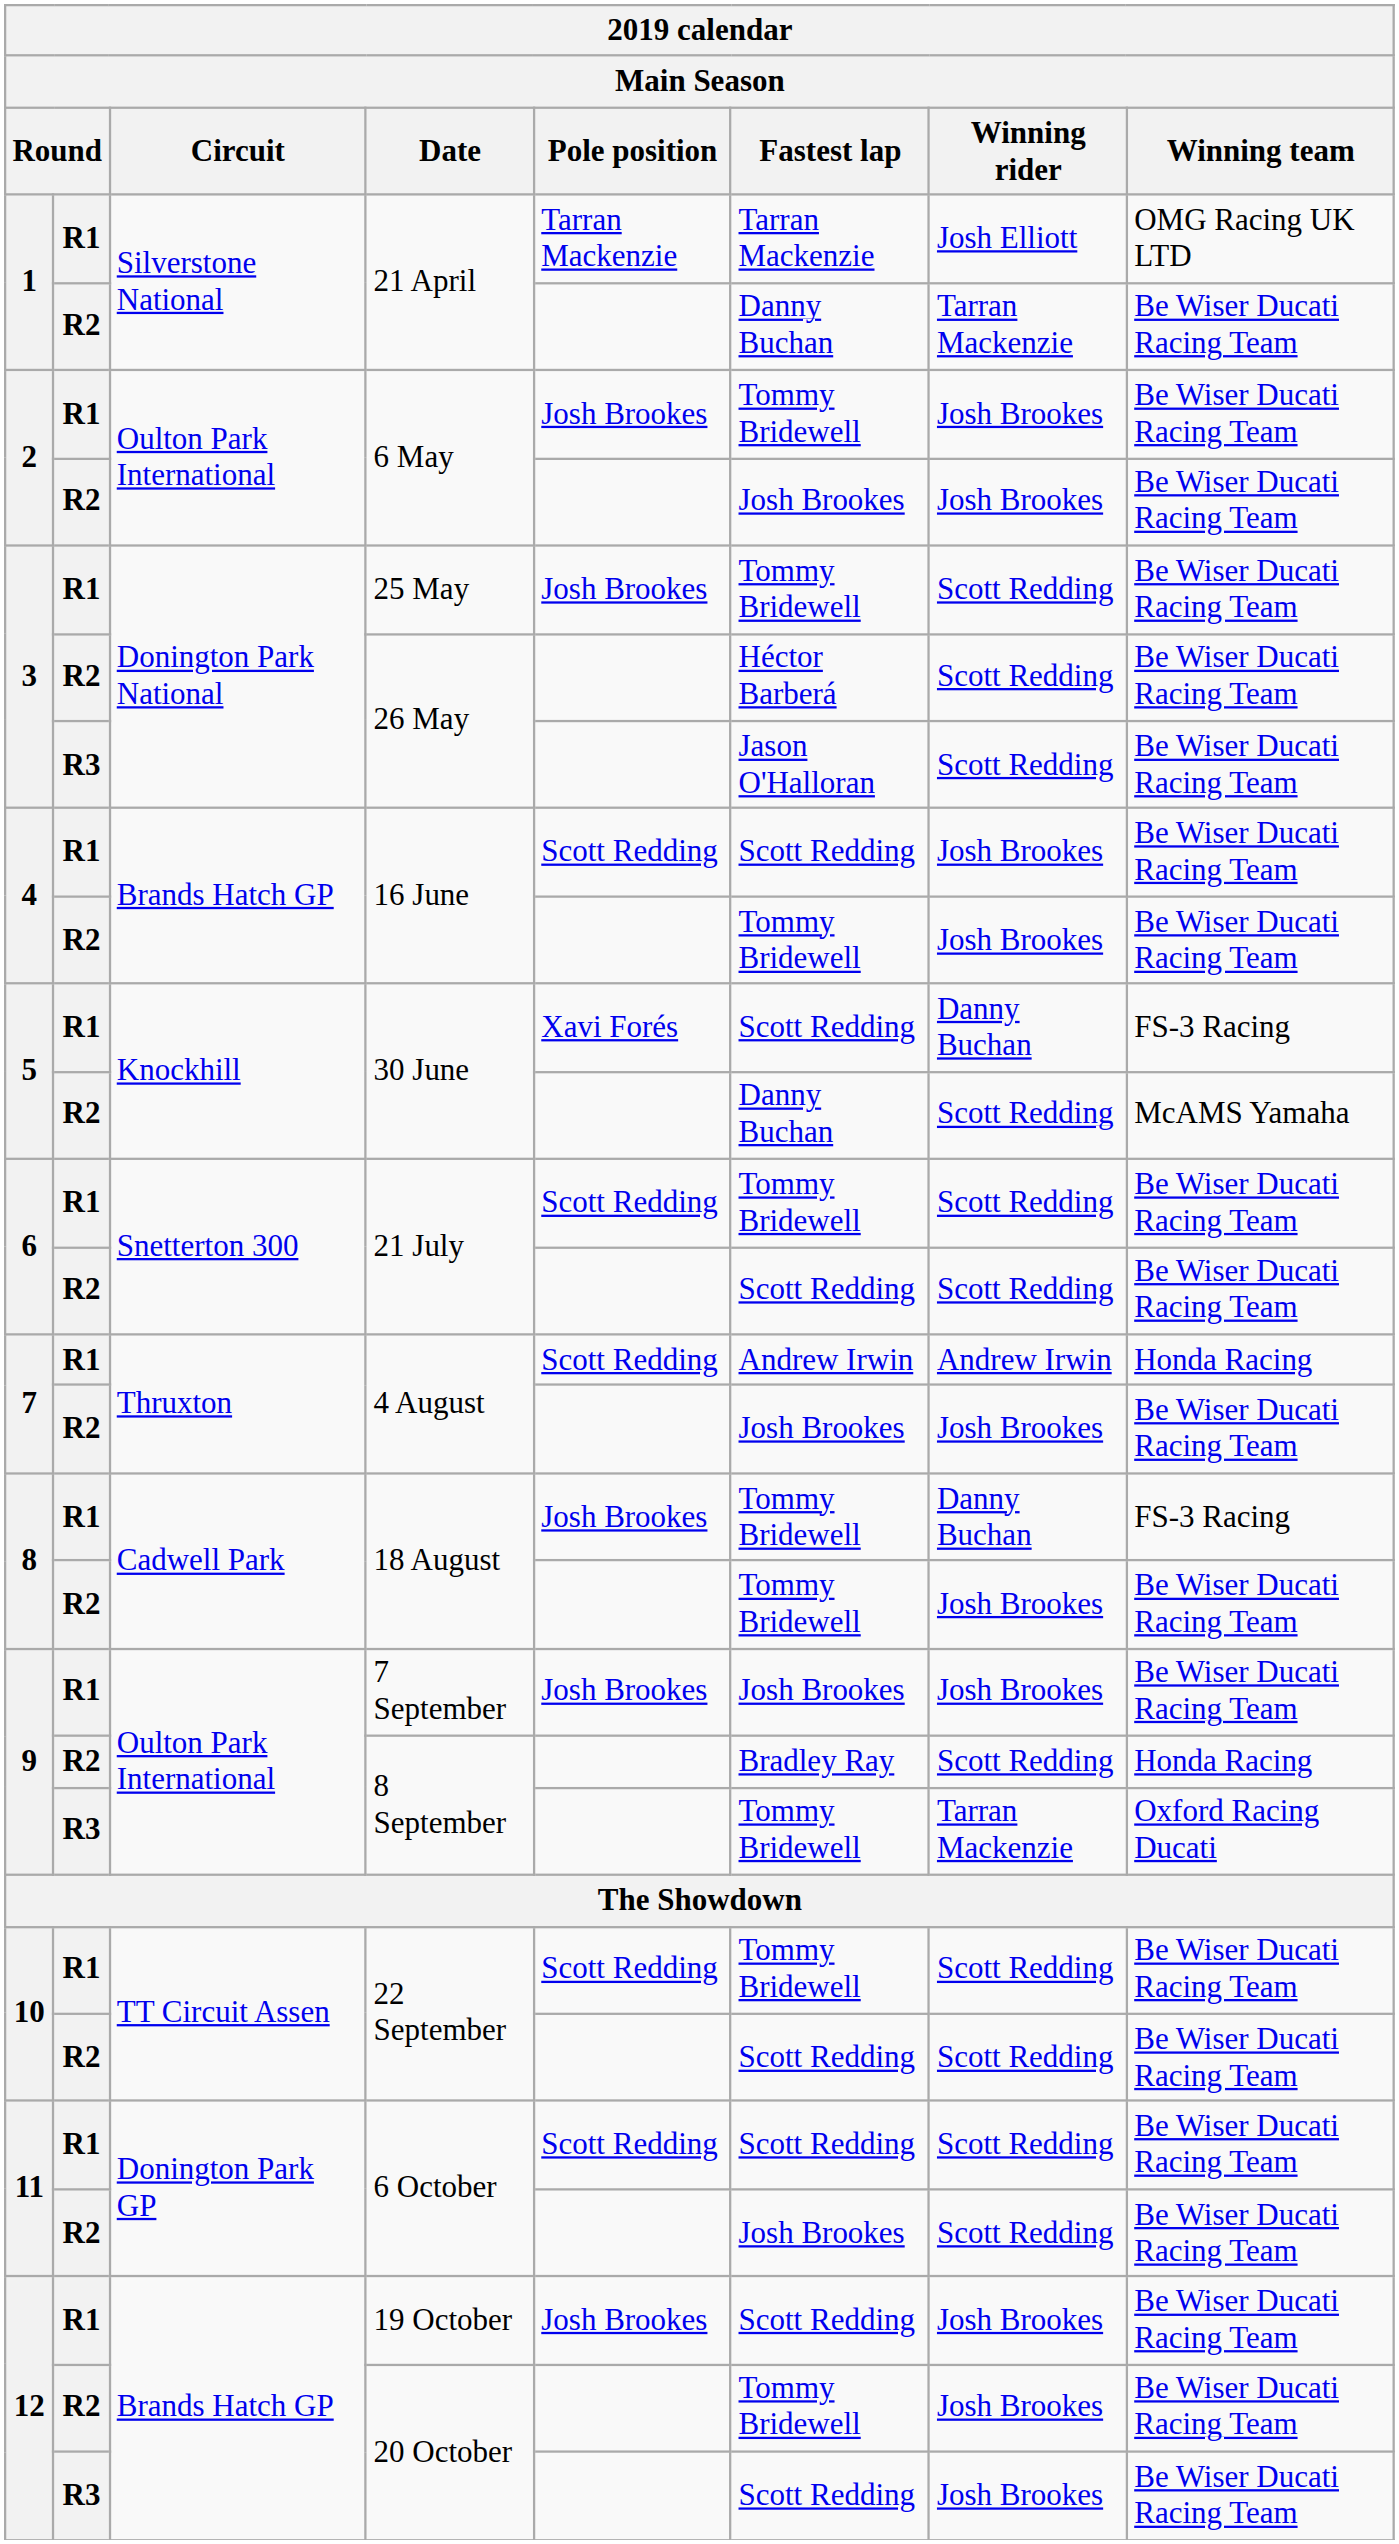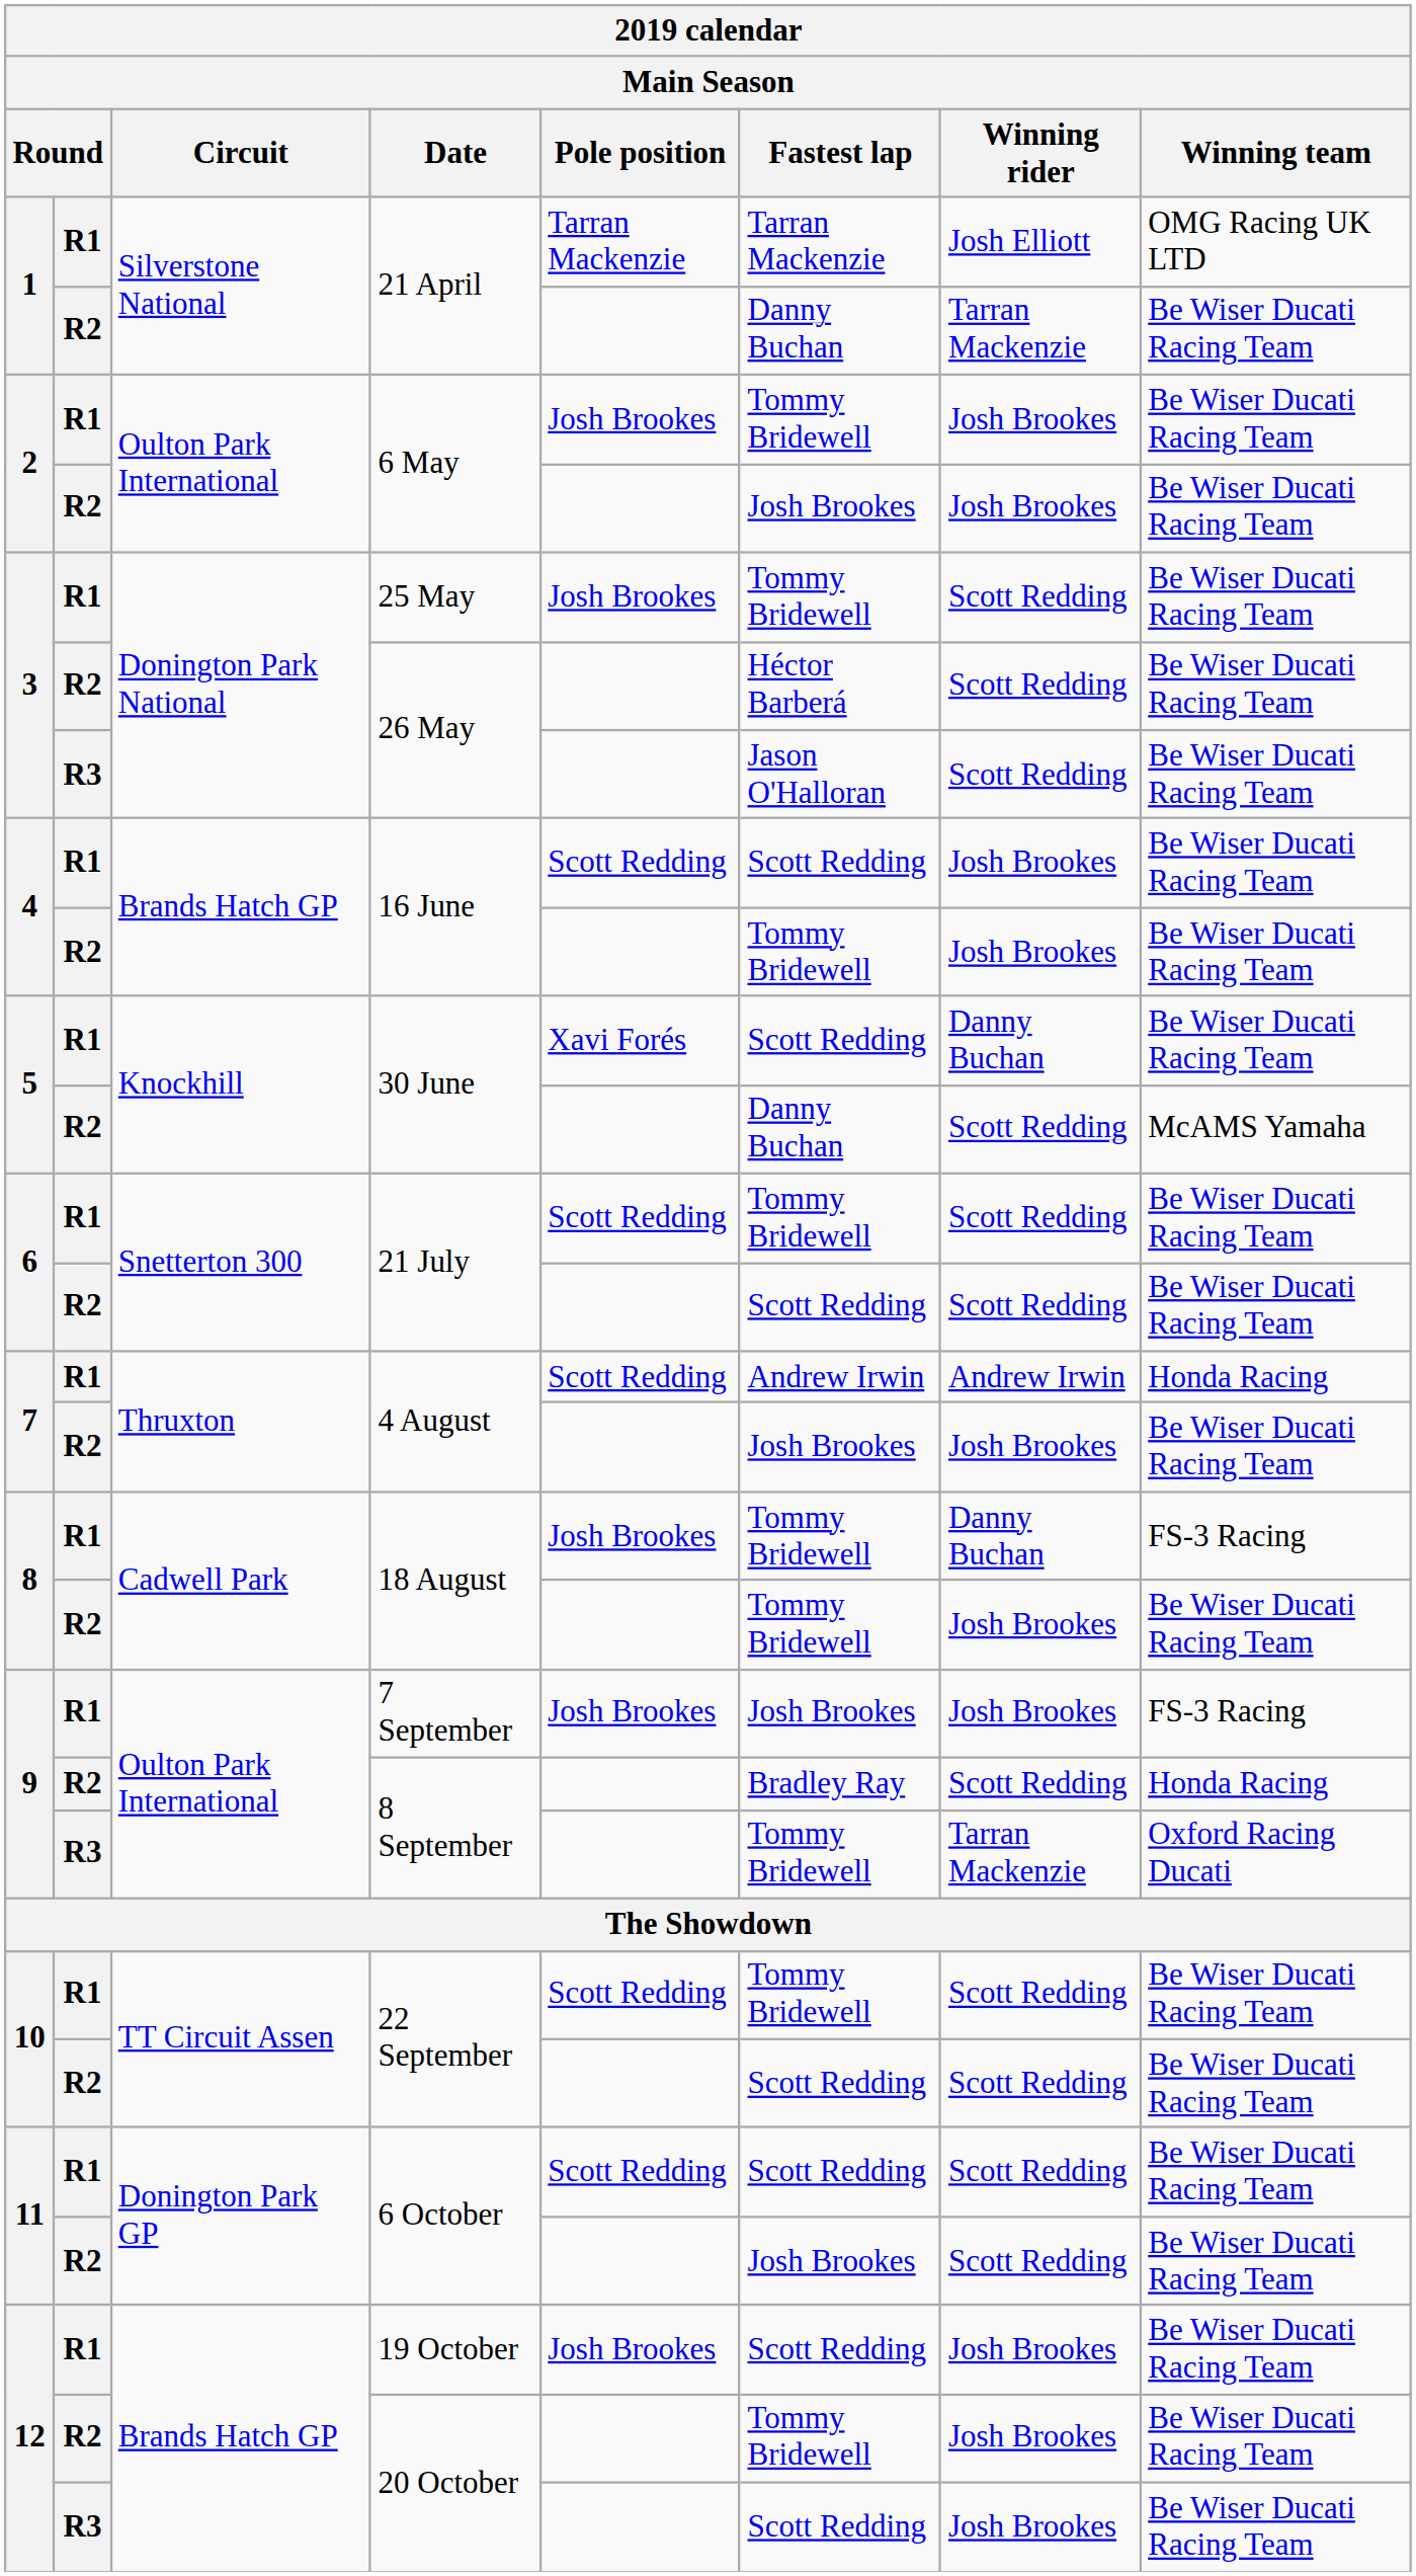 <table class="wikitable" style="font-size: 85%">
 <tr>
 <th colspan=8>2019 calendar</th>
 </tr>
 <tr>
 <th colspan=8>Main Season</th>
 </tr>
 <tr>
 <th colspan=2>Round</th>
 <th>Circuit</th>
 <th>Date</th>
 <th>Pole position</th>
 <th>Fastest lap</th>
 <th>Winning rider</th>
 <th>Winning team</th>
 </tr>
 <tr>
 <th rowspan=2>1</th>
 <th>R1</th>
 <td rowspan=2> <a href='#'>Silverstone National</a></td>
 <td rowspan=2>21 April</td>
 <td> <a href='#'>Tarran Mackenzie</a></td>
 <td> <a href='#'>Tarran Mackenzie</a></td>
 <td> <a href='#'>Josh Elliott</a></td>
 <td>OMG Racing UK LTD</td>
 </tr>
 <tr>
 <th>R2</th>
 <td></td>
 <td> <a href='#'>Danny Buchan</a></td>
 <td> <a href='#'>Tarran Mackenzie</a></td>
 <td><a href='#'>Be Wiser Ducati Racing Team</a></td>
 </tr>
 <tr>
 <th rowspan=2>2</th>
 <th>R1</th>
 <td rowspan=2> <a href='#'>Oulton Park International</a></td>
 <td rowspan=2>6 May</td>
 <td> <a href='#'>Josh Brookes</a></td>
 <td> <a href='#'>Tommy Bridewell</a></td>
 <td> <a href='#'>Josh Brookes</a></td>
 <td><a href='#'>Be Wiser Ducati Racing Team</a></td>
 </tr>
 <tr>
 <th>R2</th>
 <td></td>
 <td> <a href='#'>Josh Brookes</a></td>
 <td> <a href='#'>Josh Brookes</a></td>
 <td><a href='#'>Be Wiser Ducati Racing Team</a></td>
 </tr>
 <tr>
 <th rowspan=3>3</th>
 <th>R1</th>
 <td rowspan=3> <a href='#'>Donington Park National</a></td>
 <td>25 May</td>
 <td> <a href='#'>Josh Brookes</a></td>
 <td> <a href='#'>Tommy Bridewell</a></td>
 <td> <a href='#'>Scott Redding</a></td>
 <td><a href='#'>Be Wiser Ducati Racing Team</a></td>
 </tr>
 <tr>
 <th>R2</th>
 <td rowspan=2>26 May</td>
 <td></td>
 <td> <a href='#'>Héctor Barberá</a></td>
 <td> <a href='#'>Scott Redding</a></td>
 <td><a href='#'>Be Wiser Ducati Racing Team</a></td>
 </tr>
 <tr>
 <th>R3</th>
 <td></td>
 <td> <a href='#'>Jason O'Halloran</a></td>
 <td> <a href='#'>Scott Redding</a></td>
 <td><a href='#'>Be Wiser Ducati Racing Team</a></td>
 </tr>
 <tr>
 <th rowspan=2>4</th>
 <th>R1</th>
 <td rowspan=2> <a href='#'>Brands Hatch GP</a></td>
 <td rowspan=2>16 June</td>
 <td> <a href='#'>Scott Redding</a></td>
 <td> <a href='#'>Scott Redding</a></td>
 <td> <a href='#'>Josh Brookes</a></td>
 <td><a href='#'>Be Wiser Ducati Racing Team</a></td>
 </tr>
 <tr>
 <th>R2</th>
 <td></td>
 <td> <a href='#'>Tommy Bridewell</a></td>
 <td> <a href='#'>Josh Brookes</a></td>
 <td><a href='#'>Be Wiser Ducati Racing Team</a></td>
 </tr>
 <tr>
 <th rowspan=2>5</th>
 <th>R1</th>
 <td rowspan=2> <a href='#'>Knockhill</a></td>
 <td rowspan=2>30 June</td>
 <td> <a href='#'>Xavi Forés</a></td>
 <td> <a href='#'>Scott Redding</a></td>
 <td> <a href='#'>Danny Buchan</a></td>
-<td>FS-3 Racing</td>
+<td><a href='#'>Be Wiser Ducati Racing Team</a></td>
 </tr>
 <tr>
 <th>R2</th>
 <td></td>
 <td> <a href='#'>Danny Buchan</a></td>
 <td> <a href='#'>Scott Redding</a></td>
 <td>McAMS Yamaha</td>
 </tr>
 <tr>
 <th rowspan=2>6</th>
 <th>R1</th>
 <td rowspan=2> <a href='#'>Snetterton 300</a></td>
 <td rowspan=2>21 July</td>
 <td> <a href='#'>Scott Redding</a></td>
 <td> <a href='#'>Tommy Bridewell</a></td>
 <td> <a href='#'>Scott Redding</a></td>
 <td><a href='#'>Be Wiser Ducati Racing Team</a></td>
 </tr>
 <tr>
 <th>R2</th>
 <td></td>
 <td> <a href='#'>Scott Redding</a></td>
 <td> <a href='#'>Scott Redding</a></td>
 <td><a href='#'>Be Wiser Ducati Racing Team</a></td>
 </tr>
 <tr>
 <th rowspan=2>7</th>
 <th>R1</th>
 <td rowspan=2> <a href='#'>Thruxton</a></td>
 <td rowspan=2>4 August</td>
 <td> <a href='#'>Scott Redding</a></td>
 <td> <a href='#'>Andrew Irwin</a></td>
 <td> <a href='#'>Andrew Irwin</a></td>
 <td><a href='#'>Honda Racing</a></td>
 </tr>
 <tr>
 <th>R2</th>
 <td></td>
 <td> <a href='#'>Josh Brookes</a></td>
 <td> <a href='#'>Josh Brookes</a></td>
 <td><a href='#'>Be Wiser Ducati Racing Team</a></td>
 </tr>
 <tr>
 <th rowspan=2>8</th>
 <th>R1</th>
 <td rowspan=2> <a href='#'>Cadwell Park</a></td>
 <td rowspan=2>18 August</td>
 <td> <a href='#'>Josh Brookes</a></td>
 <td> <a href='#'>Tommy Bridewell</a></td>
 <td> <a href='#'>Danny Buchan</a></td>
 <td>FS-3 Racing</td>
 </tr>
 <tr>
 <th>R2</th>
 <td></td>
 <td> <a href='#'>Tommy Bridewell</a></td>
 <td> <a href='#'>Josh Brookes</a></td>
 <td><a href='#'>Be Wiser Ducati Racing Team</a></td>
 </tr>
 <tr>
 <th rowspan="3">9</th>
 <th>R1</th>
 <td rowspan="3"> <a href='#'>Oulton Park International</a></td>
 <td>7 September</td>
 <td> <a href='#'>Josh Brookes</a></td>
 <td> <a href='#'>Josh Brookes</a></td>
 <td> <a href='#'>Josh Brookes</a></td>
-<td><a href='#'>Be Wiser Ducati Racing Team</a></td>
+<td>FS-3 Racing</td>
 </tr>
 <tr>
 <th>R2</th>
 <td rowspan=2>8 September</td>
 <td></td>
 <td> <a href='#'>Bradley Ray</a></td>
 <td> <a href='#'>Scott Redding</a></td>
 <td><a href='#'>Honda Racing</a></td>
 </tr>
 <tr>
 <th>R3</th>
 <td></td>
 <td> <a href='#'>Tommy Bridewell</a></td>
 <td> <a href='#'>Tarran Mackenzie</a></td>
 <td><a href='#'>Oxford Racing Ducati</a></td>
 </tr>
 <tr>
 <th colspan=8>The Showdown</th>
 </tr>
 <tr>
 <th rowspan=2>10</th>
 <th>R1</th>
 <td rowspan=2> <a href='#'>TT Circuit Assen</a></td>
 <td rowspan=2>22 September</td>
 <td> <a href='#'>Scott Redding</a></td>
 <td> <a href='#'>Tommy Bridewell</a></td>
 <td> <a href='#'>Scott Redding</a></td>
 <td><a href='#'>Be Wiser Ducati Racing Team</a></td>
 </tr>
 <tr>
 <th>R2</th>
 <td></td>
 <td> <a href='#'>Scott Redding</a></td>
 <td> <a href='#'>Scott Redding</a></td>
 <td><a href='#'>Be Wiser Ducati Racing Team</a></td>
 </tr>
 <tr>
 <th rowspan=2>11</th>
 <th>R1</th>
 <td rowspan=2> <a href='#'>Donington Park GP</a></td>
 <td rowspan=2>6 October</td>
 <td> <a href='#'>Scott Redding</a></td>
 <td> <a href='#'>Scott Redding</a></td>
 <td> <a href='#'>Scott Redding</a></td>
 <td><a href='#'>Be Wiser Ducati Racing Team</a></td>
 </tr>
 <tr>
 <th>R2</th>
 <td></td>
 <td> <a href='#'>Josh Brookes</a></td>
 <td> <a href='#'>Scott Redding</a></td>
 <td><a href='#'>Be Wiser Ducati Racing Team</a></td>
 </tr>
 <tr>
 <th rowspan=3>12</th>
 <th>R1</th>
 <td rowspan=3> <a href='#'>Brands Hatch GP</a></td>
 <td>19 October</td>
 <td> <a href='#'>Josh Brookes</a></td>
 <td> <a href='#'>Scott Redding</a></td>
 <td> <a href='#'>Josh Brookes</a></td>
 <td><a href='#'>Be Wiser Ducati Racing Team</a></td>
 </tr>
 <tr>
 <th>R2</th>
 <td rowspan=2>20 October</td>
 <td></td>
 <td> <a href='#'>Tommy Bridewell</a></td>
 <td> <a href='#'>Josh Brookes</a></td>
 <td><a href='#'>Be Wiser Ducati Racing Team</a></td>
 </tr>
 <tr>
 <th>R3</th>
 <td></td>
 <td> <a href='#'>Scott Redding</a></td>
 <td> <a href='#'>Josh Brookes</a></td>
 <td><a href='#'>Be Wiser Ducati Racing Team</a></td>
 </tr>
 <tr>
 </tr>
 </table>
